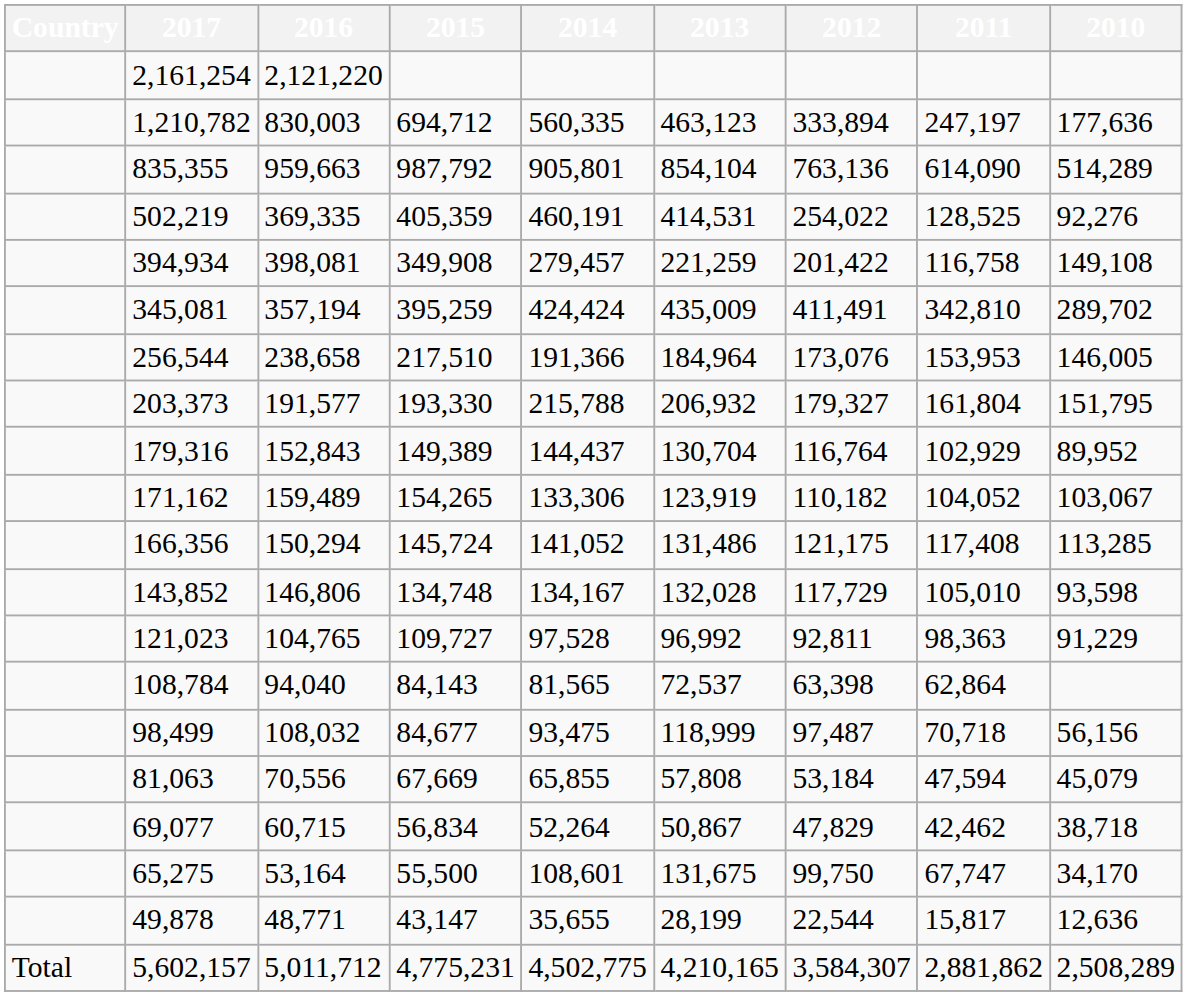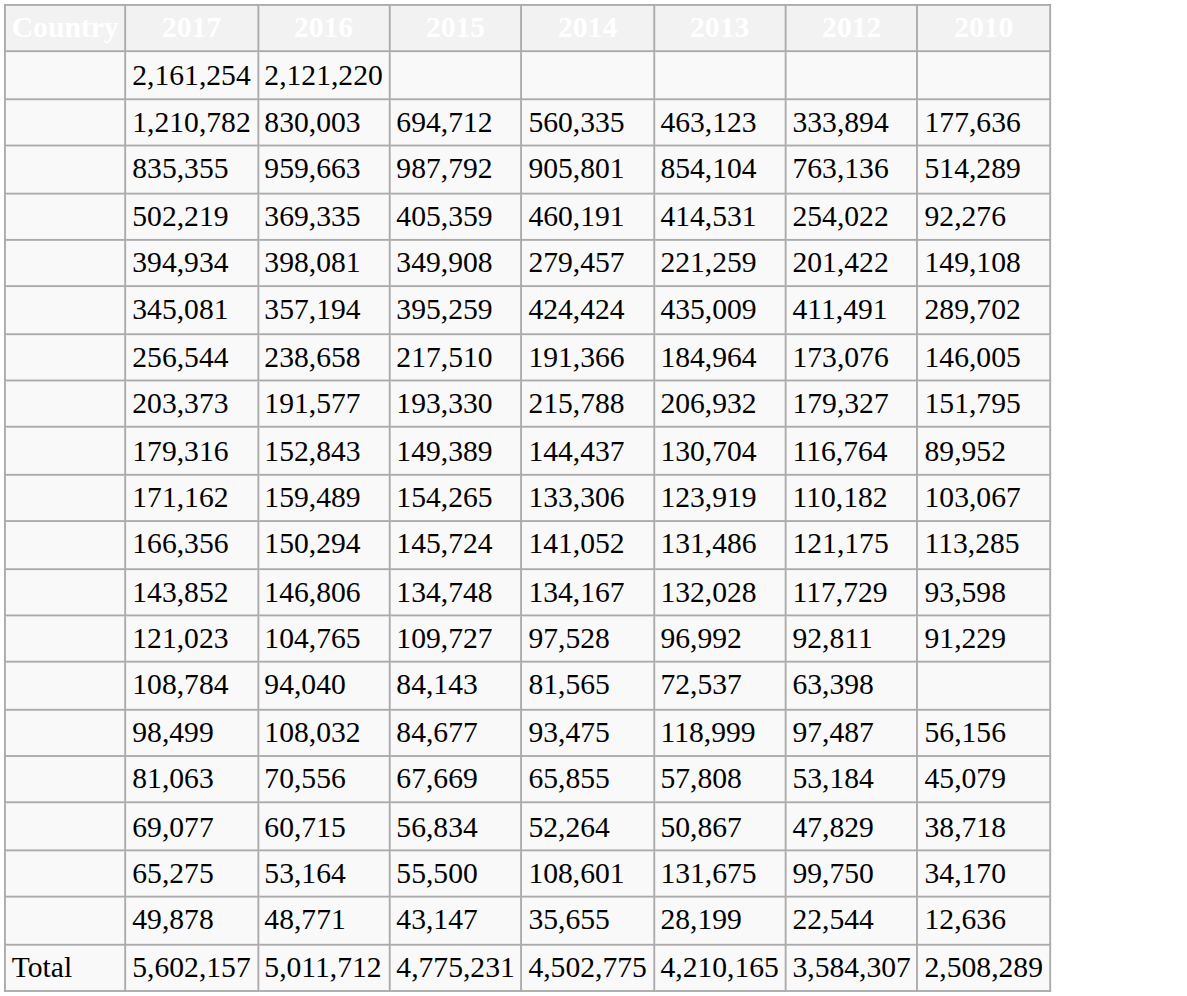 <table class="wikitable sortable collapsible collapsed">
 <tr style=color:white>
 <th>Country</th>
 <th>2017</th>
 <th>2016</th>
 <th>2015</th>
 <th>2014</th>
 <th>2013</th>
 <th>2012</th>
-<th>2011</th>
 <th>2010</th>
 </tr>
 <tr>
 <td></td>
 <td>2,161,254</td>
 <td>2,121,220</td>
-<td></td>
 <td></td>
 <td></td>
 <td></td>
 <td></td>
 <td></td>
 </tr>
 <tr>
 <td></td>
 <td>1,210,782</td>
 <td>830,003</td>
 <td>694,712</td>
 <td>560,335</td>
 <td>463,123</td>
 <td>333,894</td>
-<td>247,197</td>
 <td>177,636</td>
 </tr>
 <tr>
 <td></td>
 <td>835,355</td>
 <td>959,663</td>
 <td>987,792</td>
 <td>905,801</td>
 <td>854,104</td>
 <td>763,136</td>
-<td>614,090</td>
 <td>514,289</td>
 </tr>
 <tr>
 <td></td>
 <td>502,219</td>
 <td>369,335</td>
 <td>405,359</td>
 <td>460,191</td>
 <td>414,531</td>
 <td>254,022</td>
-<td>128,525</td>
 <td>92,276</td>
 </tr>
 <tr>
 <td></td>
 <td>394,934</td>
 <td>398,081</td>
 <td>349,908</td>
 <td>279,457</td>
 <td>221,259</td>
 <td>201,422</td>
-<td>116,758</td>
 <td>149,108</td>
 </tr>
 <tr>
 <td></td>
 <td>345,081</td>
 <td>357,194</td>
 <td>395,259</td>
 <td>424,424</td>
 <td>435,009</td>
 <td>411,491</td>
-<td>342,810</td>
 <td>289,702</td>
 </tr>
 <tr>
 <td></td>
 <td>256,544</td>
 <td>238,658</td>
 <td>217,510</td>
 <td>191,366</td>
 <td>184,964</td>
 <td>173,076</td>
-<td>153,953</td>
 <td>146,005</td>
 </tr>
 <tr>
 <td></td>
 <td>203,373</td>
 <td>191,577</td>
 <td>193,330</td>
 <td>215,788</td>
 <td>206,932</td>
 <td>179,327</td>
-<td>161,804</td>
 <td>151,795</td>
 </tr>
 <tr>
 <td></td>
 <td>179,316</td>
 <td>152,843</td>
 <td>149,389</td>
 <td>144,437</td>
 <td>130,704</td>
 <td>116,764</td>
-<td>102,929</td>
 <td>89,952</td>
 </tr>
 <tr>
 <td></td>
 <td>171,162</td>
 <td>159,489</td>
 <td>154,265</td>
 <td>133,306</td>
 <td>123,919</td>
 <td>110,182</td>
-<td>104,052</td>
 <td>103,067</td>
 </tr>
 <tr>
 <td></td>
 <td>166,356</td>
 <td>150,294</td>
 <td>145,724</td>
 <td>141,052</td>
 <td>131,486</td>
 <td>121,175</td>
-<td>117,408</td>
 <td>113,285</td>
 </tr>
 <tr>
 <td></td>
 <td>143,852</td>
 <td>146,806</td>
 <td>134,748</td>
 <td>134,167</td>
 <td>132,028</td>
 <td>117,729</td>
-<td>105,010</td>
 <td>93,598</td>
 </tr>
 <tr>
 <td></td>
 <td>121,023</td>
 <td>104,765</td>
 <td>109,727</td>
 <td>97,528</td>
 <td>96,992</td>
 <td>92,811</td>
-<td>98,363</td>
 <td>91,229</td>
 </tr>
 <tr>
 <td></td>
 <td>108,784</td>
 <td>94,040</td>
 <td>84,143</td>
 <td>81,565</td>
 <td>72,537</td>
 <td>63,398</td>
-<td>62,864</td>
 <td></td>
 </tr>
 <tr>
 <td></td>
 <td>98,499</td>
 <td>108,032</td>
 <td>84,677</td>
 <td>93,475</td>
 <td>118,999</td>
 <td>97,487</td>
-<td>70,718</td>
 <td>56,156</td>
 </tr>
 <tr>
 <td></td>
 <td>81,063</td>
 <td>70,556</td>
 <td>67,669</td>
 <td>65,855</td>
 <td>57,808</td>
 <td>53,184</td>
-<td>47,594</td>
 <td>45,079</td>
 </tr>
 <tr>
 <td></td>
 <td>69,077</td>
 <td>60,715</td>
 <td>56,834</td>
 <td>52,264</td>
 <td>50,867</td>
 <td>47,829</td>
-<td>42,462</td>
 <td>38,718</td>
 </tr>
 <tr>
 <td></td>
 <td>65,275</td>
 <td>53,164</td>
 <td>55,500</td>
 <td>108,601</td>
 <td>131,675</td>
 <td>99,750</td>
-<td>67,747</td>
 <td>34,170</td>
 </tr>
 <tr>
 <td></td>
 <td>49,878</td>
 <td>48,771</td>
 <td>43,147</td>
 <td>35,655</td>
 <td>28,199</td>
 <td>22,544</td>
-<td>15,817</td>
 <td>12,636</td>
 </tr>
 <tr>
 <td>Total</td>
 <td>5,602,157</td>
 <td>5,011,712</td>
 <td>4,775,231</td>
 <td>4,502,775</td>
 <td>4,210,165</td>
 <td>3,584,307</td>
-<td>2,881,862</td>
 <td>2,508,289</td>
 </tr>
 </table>
